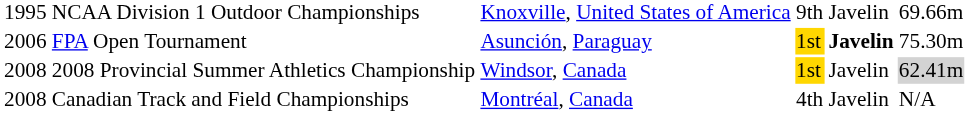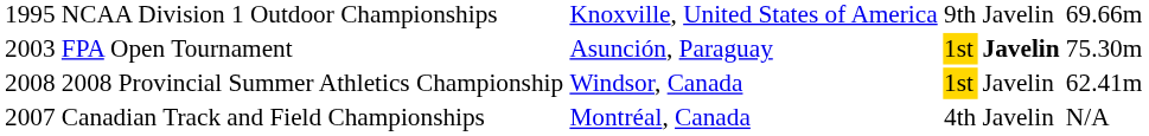 <table>
 <tr>
 <td>1995</td>
 <td>NCAA Division 1 Outdoor Championships</td>
 <td><a href='#'>Knoxville</a>, <a href='#'>United States of America</a></td>
 <td>9th</td>
 <td>Javelin</td>
 <td>69.66m</td>
 </tr>
 <tr>
-<td>2006</td>
+<td>2003</td>
 <td><a href='#'>FPA</a> Open Tournament</td>
 <td><a href='#'>Asunción</a>, <a href='#'>Paraguay</a></td>
 <td bgcolor="gold">1st</td>
 <td><strong>Javelin</strong></td>
 <td>75.30m</td>
 </tr>
 <tr>
 <td>2008</td>
 <td>2008 Provincial Summer Athletics Championship</td>
 <td><a href='#'>Windsor</a>, <a href='#'>Canada</a></td>
 <td bgcolor="gold">1st</td>
 <td>Javelin</td>
-<td style="background: lightgrey;">62.41m</td>
+<td>62.41m</td>
 </tr>
 <tr>
-<td>2008</td>
+<td>2007</td>
 <td>Canadian Track and Field Championships</td>
 <td><a href='#'>Montréal</a>, <a href='#'>Canada</a></td>
 <td>4th</td>
 <td>Javelin</td>
 <td>N/A</td>
 </tr>
 </table>
